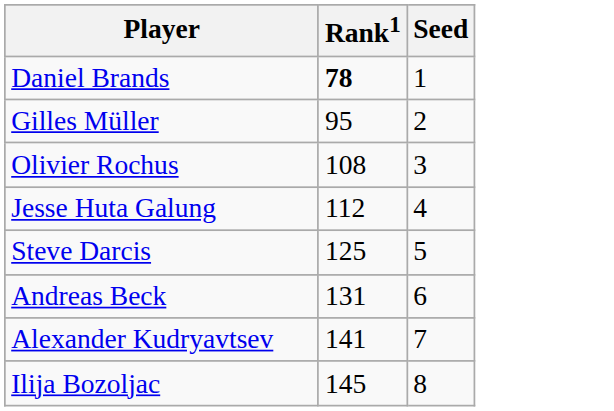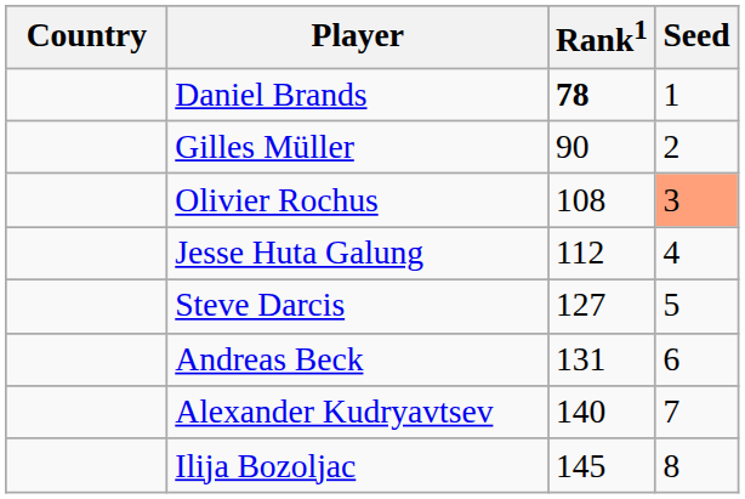 <table class="sortable wikitable">
 <tr>
+<th width="70">Country</th>
 <th width="175">Player</th>
 <th>Rank<sup>1</sup></th>
 <th>Seed</th>
 </tr>
 <tr>
+<td></td>
 <td><a href='#'>Daniel Brands</a></td>
 <td><strong>78</strong></td>
 <td>1</td>
 </tr>
 <tr>
+<td></td>
 <td><a href='#'>Gilles Müller</a></td>
-<td>95</td>
+<td>90</td>
 <td>2</td>
 </tr>
 <tr>
+<td></td>
 <td><a href='#'>Olivier Rochus</a></td>
 <td>108</td>
-<td>3</td>
+<td style="background: lightsalmon;">3</td>
 </tr>
 <tr>
+<td></td>
 <td><a href='#'>Jesse Huta Galung</a></td>
 <td>112</td>
 <td>4</td>
 </tr>
 <tr>
+<td></td>
 <td><a href='#'>Steve Darcis</a></td>
-<td>125</td>
+<td>127</td>
 <td>5</td>
 </tr>
 <tr>
+<td></td>
 <td><a href='#'>Andreas Beck</a></td>
 <td>131</td>
 <td>6</td>
 </tr>
 <tr>
+<td></td>
 <td><a href='#'>Alexander Kudryavtsev</a></td>
-<td>141</td>
+<td>140</td>
 <td>7</td>
 </tr>
 <tr>
+<td></td>
 <td><a href='#'>Ilija Bozoljac</a></td>
 <td>145</td>
 <td>8</td>
 </tr>
 </table>
